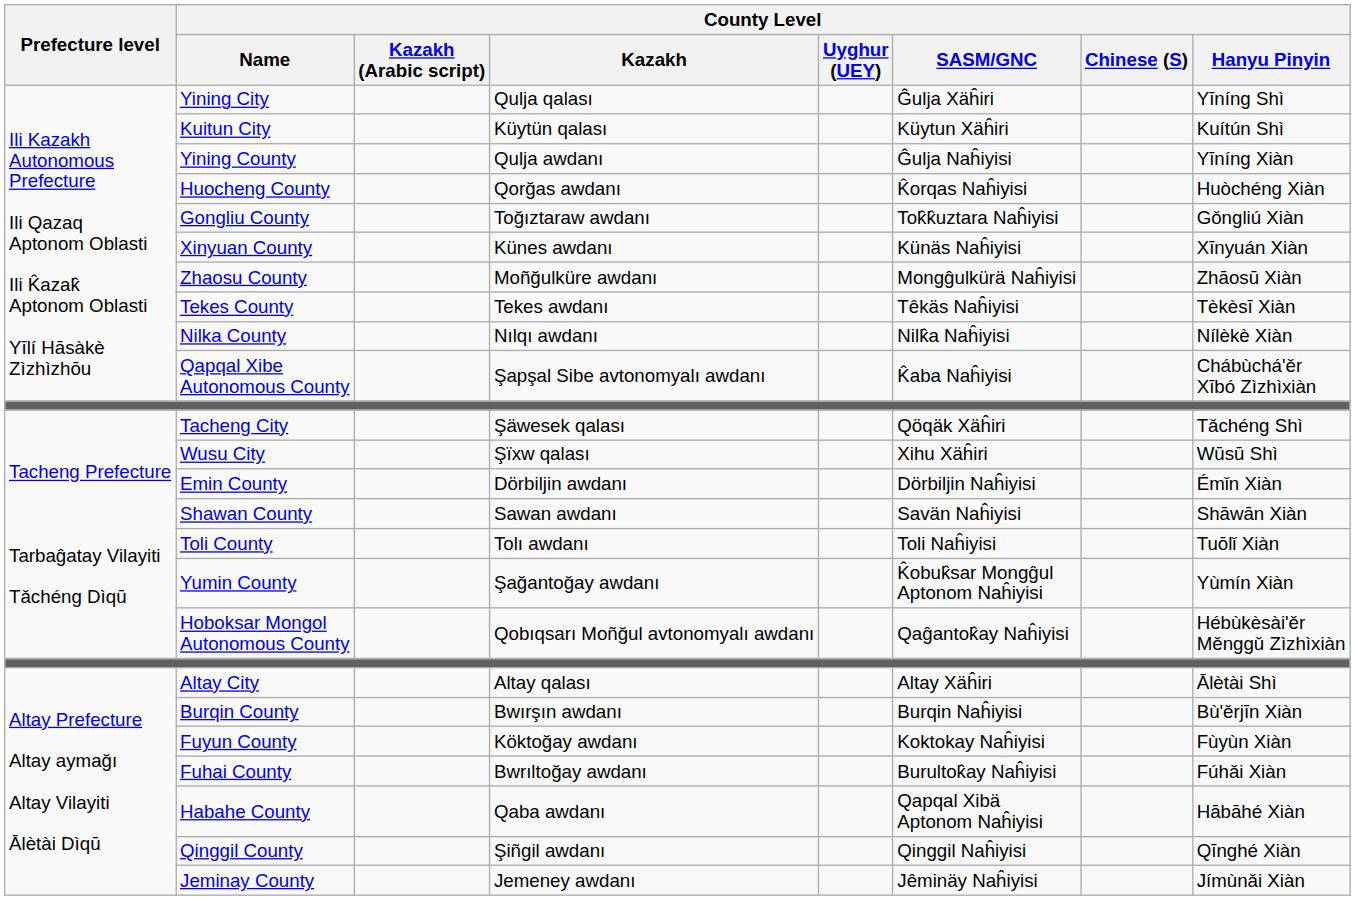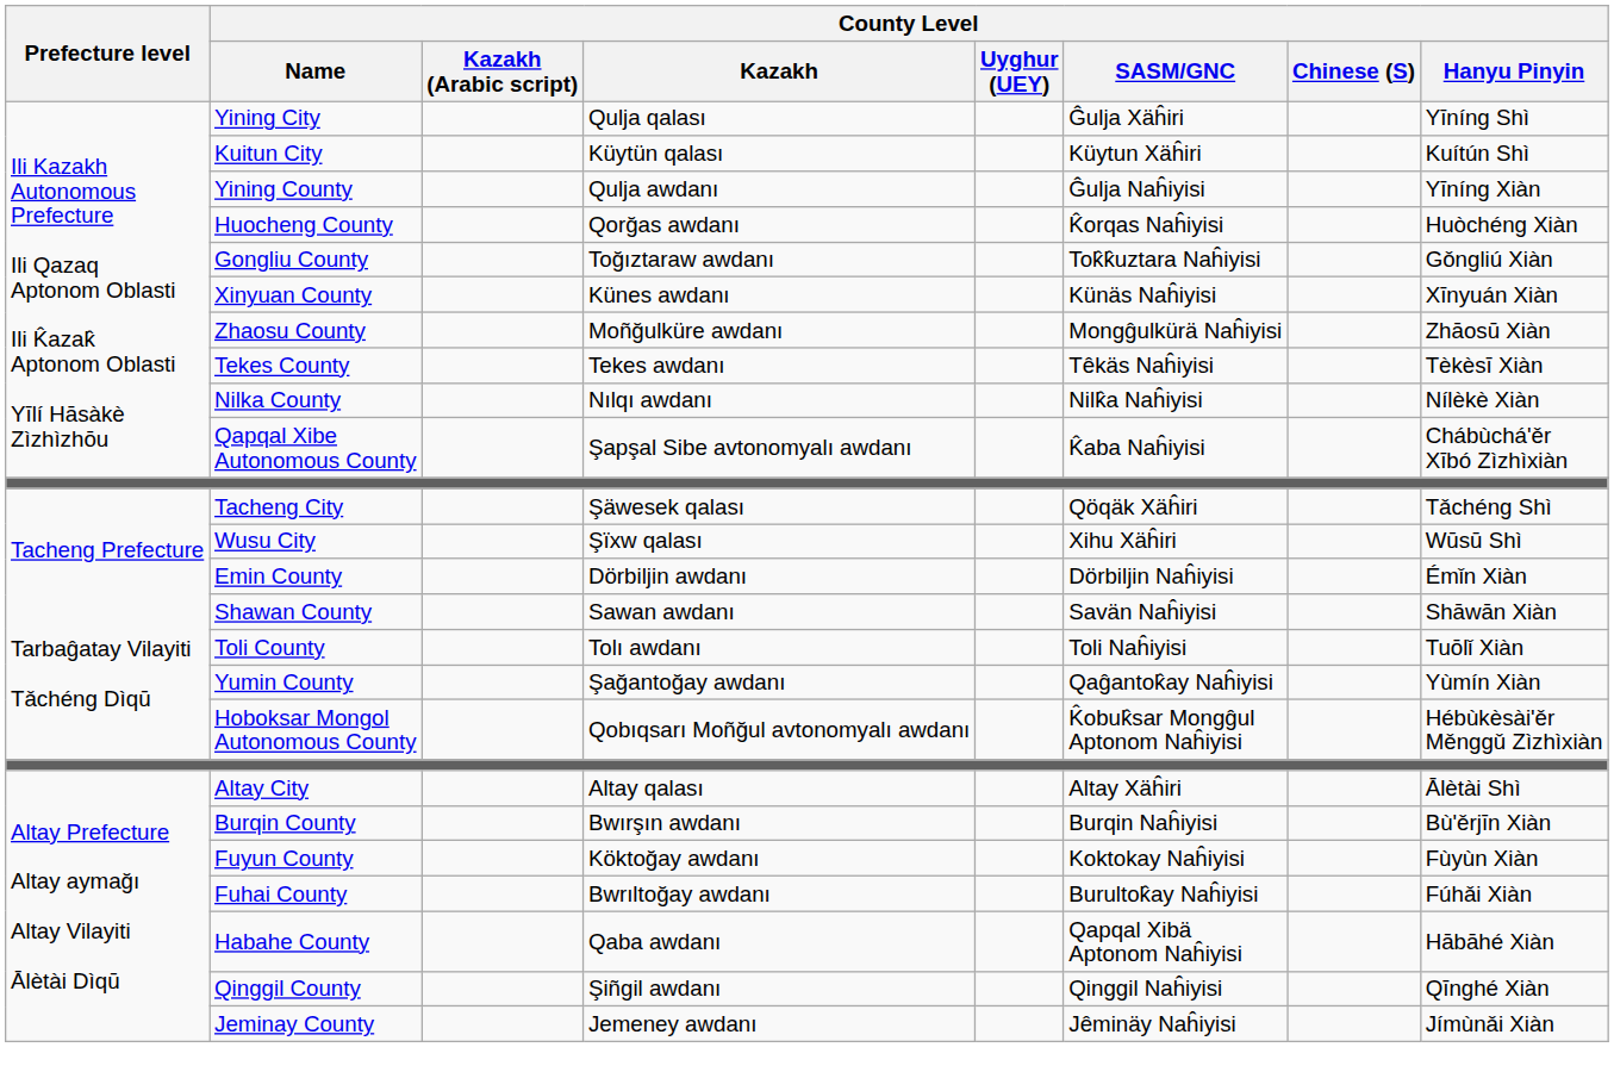 <table class="wikitable" style="font-size: 90%;">
 <tr>
 <th rowspan="2">Prefecture level</th>
 <th colspan="7">County Level</th>
 </tr>
 <tr>
 <th>Name</th>
 <th><a href='#'>Kazakh</a><br>(Arabic script)</th>
 <th>Kazakh<br></th>
 <th><a href='#'>Uyghur</a><br>(<a href='#'>UEY</a>)</th>
 <th><a href='#'>SASM/GNC</a><br></th>
 <th><a href='#'>Chinese</a> (<a href='#'>S</a>)</th>
 <th><a href='#'>Hanyu Pinyin</a></th>
 </tr>
 <tr>
 <td rowspan=10><br><a href='#'>Ili Kazakh<br>Autonomous<br>Prefecture</a><br><br>Ili Qazaq<br>Aptonom Oblasti<br><br>Ili K̂azak̂<br>Aptonom Oblasti<br><br>Yīlí Hāsàkè<br>Zìzhìzhōu</td>
 <td><a href='#'>Yining City</a></td>
 <td></td>
 <td>Qulja qalası</td>
 <td></td>
 <td>Ĝulja Xäĥiri</td>
 <td></td>
 <td>Yīníng Shì</td>
 </tr>
 <tr>
 <td><a href='#'>Kuitun City</a></td>
 <td></td>
 <td>Küytün qalası</td>
 <td></td>
 <td>Küytun Xäĥiri</td>
 <td></td>
 <td>Kuítún Shì</td>
 </tr>
 <tr>
 <td><a href='#'>Yining County</a></td>
 <td></td>
 <td>Qulja awdanı</td>
 <td></td>
 <td>Ĝulja Naĥiyisi</td>
 <td></td>
 <td>Yīníng Xiàn</td>
 </tr>
 <tr>
 <td><a href='#'>Huocheng County</a></td>
 <td></td>
 <td>Qorğas awdanı</td>
 <td></td>
 <td>K̂orqas Naĥiyisi</td>
 <td></td>
 <td>Huòchéng Xiàn</td>
 </tr>
 <tr>
 <td><a href='#'>Gongliu County</a></td>
 <td></td>
 <td>Toğıztaraw awdanı</td>
 <td></td>
 <td>Tok̂k̂uztara Naĥiyisi</td>
 <td></td>
 <td>Gǒngliú Xiàn</td>
 </tr>
 <tr>
 <td><a href='#'>Xinyuan County</a></td>
 <td></td>
 <td>Künes awdanı</td>
 <td></td>
 <td>Künäs Naĥiyisi</td>
 <td></td>
 <td>Xīnyuán Xiàn</td>
 </tr>
 <tr>
 <td><a href='#'>Zhaosu County</a></td>
 <td></td>
 <td>Moñğulküre awdanı</td>
 <td></td>
 <td>Mongĝulkürä Naĥiyisi</td>
 <td></td>
 <td>Zhāosū Xiàn</td>
 </tr>
 <tr>
 <td><a href='#'>Tekes County</a></td>
 <td></td>
 <td>Tekes awdanı</td>
 <td></td>
 <td>Têkäs Naĥiyisi</td>
 <td></td>
 <td>Tèkèsī Xiàn</td>
 </tr>
 <tr>
 <td><a href='#'>Nilka County</a></td>
 <td></td>
 <td>Nılqı awdanı</td>
 <td></td>
 <td>Nilk̂a Naĥiyisi</td>
 <td></td>
 <td>Nílèkè Xiàn</td>
 </tr>
 <tr>
 <td><a href='#'>Qapqal Xibe<br>Autonomous County</a></td>
 <td></td>
 <td>Şapşal Sibe avtonomyalı awdanı</td>
 <td></td>
 <td>K̂aba Naĥiyisi</td>
 <td><br></td>
 <td>Chábùchá'ěr<br>Xībó Zìzhìxiàn</td>
 </tr>
 <tr>
 </tr>
 <tr style = "background:#606060; height: 2pt">
 <td colspan = "8"></td>
 </tr>
 <tr>
 <td rowspan=7><a href='#'>Tacheng Prefecture</a><br><br><br><br>Tarbaĝatay Vilayiti<br><br>Tǎchéng Dìqū</td>
 <td><a href='#'>Tacheng City</a></td>
 <td></td>
 <td>Şäwesek qalası</td>
 <td></td>
 <td>Qöqäk Xäĥiri</td>
 <td></td>
 <td>Tǎchéng Shì</td>
 </tr>
 <tr>
 <td><a href='#'>Wusu City</a></td>
 <td></td>
 <td>Şïxw qalası</td>
 <td></td>
 <td>Xihu Xäĥiri</td>
 <td></td>
 <td>Wūsū Shì</td>
 </tr>
 <tr>
 <td><a href='#'>Emin County</a></td>
 <td></td>
 <td>Dörbiljin awdanı</td>
 <td></td>
 <td>Dörbiljin Naĥiyisi</td>
 <td></td>
 <td>Émǐn Xiàn</td>
 </tr>
 <tr>
 <td><a href='#'>Shawan County</a></td>
 <td></td>
 <td>Sawan awdanı</td>
 <td></td>
 <td>Savän Naĥiyisi</td>
 <td></td>
 <td>Shāwān Xiàn</td>
 </tr>
 <tr>
 <td><a href='#'>Toli County</a></td>
 <td></td>
 <td>Tolı awdanı</td>
 <td></td>
 <td>Toli Naĥiyisi</td>
 <td></td>
 <td>Tuōlǐ Xiàn</td>
 </tr>
 <tr>
 <td><a href='#'>Yumin County</a></td>
 <td></td>
 <td>Şağantoğay awdanı</td>
 <td></td>
-<td>K̂obuk̂sar Mongĝul<br>Aptonom Naĥiyisi</td>
+<td>Qaĝantok̂ay Naĥiyisi</td>
 <td></td>
 <td>Yùmín Xiàn</td>
 </tr>
 <tr>
 <td><a href='#'>Hoboksar Mongol<br>Autonomous County</a></td>
 <td></td>
 <td>Qobıqsarı Moñğul avtonomyalı awdanı</td>
 <td></td>
-<td>Qaĝantok̂ay Naĥiyisi</td>
+<td>K̂obuk̂sar Mongĝul<br>Aptonom Naĥiyisi</td>
 <td><br></td>
 <td>Hébùkèsài'ěr<br>Měnggǔ Zìzhìxiàn</td>
 </tr>
 <tr>
 </tr>
 <tr style = "background:#606060; height: 2pt">
 <td colspan = "8"></td>
 </tr>
 <tr>
 <td rowspan=7><a href='#'>Altay Prefecture</a><br><br>Altay aymağı<br><br>Altay Vilayiti<br><br>Ālètài Dìqū</td>
 <td><a href='#'>Altay City</a></td>
 <td></td>
 <td>Altay qalası</td>
 <td></td>
 <td>Altay Xäĥiri</td>
 <td></td>
 <td>Ālètài Shì</td>
 </tr>
 <tr>
 <td><a href='#'>Burqin County</a></td>
 <td></td>
 <td>Bwırşın awdanı</td>
 <td></td>
 <td>Burqin Naĥiyisi</td>
 <td></td>
 <td>Bù'ěrjīn Xiàn</td>
 </tr>
 <tr>
 <td><a href='#'>Fuyun County</a></td>
 <td></td>
 <td>Köktoğay awdanı</td>
 <td></td>
 <td>Koktokay Naĥiyisi</td>
 <td></td>
 <td>Fùyùn Xiàn</td>
 </tr>
 <tr>
 <td><a href='#'>Fuhai County</a></td>
 <td></td>
 <td>Bwrıltoğay awdanı</td>
 <td></td>
 <td>Burultok̂ay Naĥiyisi</td>
 <td></td>
 <td>Fúhǎi Xiàn</td>
 </tr>
 <tr>
 <td><a href='#'>Habahe County</a></td>
 <td></td>
 <td>Qaba awdanı</td>
 <td></td>
 <td>Qapqal Xibä<br>Aptonom Naĥiyisi</td>
 <td></td>
 <td>Hābāhé Xiàn</td>
 </tr>
 <tr>
 <td><a href='#'>Qinggil County</a></td>
 <td></td>
 <td>Şiñgil awdanı</td>
 <td></td>
 <td>Qinggil Naĥiyisi</td>
 <td></td>
 <td>Qīnghé Xiàn</td>
 </tr>
 <tr>
 <td><a href='#'>Jeminay County</a></td>
 <td></td>
 <td>Jemeney awdanı</td>
 <td></td>
 <td>Jêminäy Naĥiyisi</td>
 <td></td>
 <td>Jímùnǎi Xiàn</td>
 </tr>
 </table>
